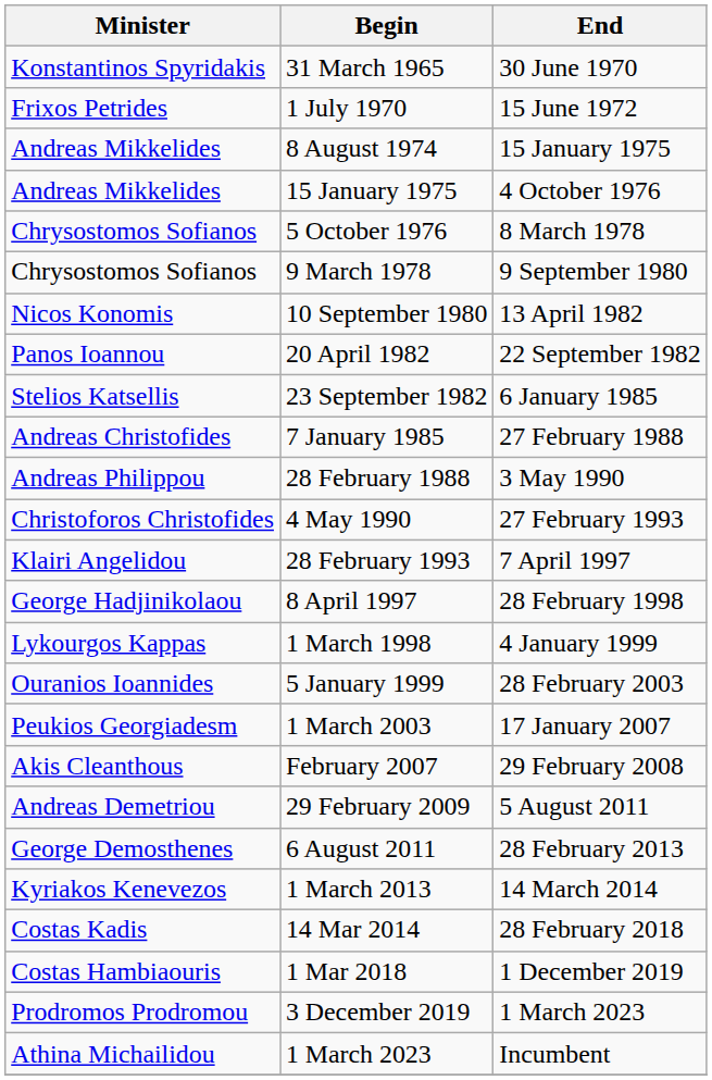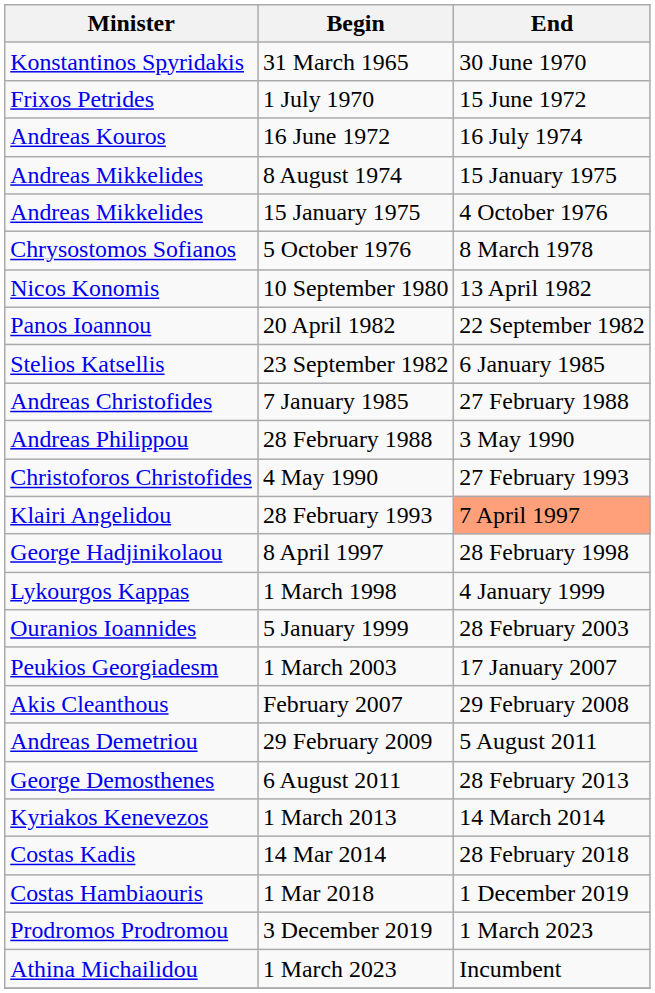 <table border="1" class="wikitable">
 <tr>
 <th>Minister</th>
 <th>Begin</th>
 <th>End</th>
 </tr>
 <tr>
 <td><a href='#'>Konstantinos Spyridakis</a></td>
 <td>31 March 1965</td>
 <td>30 June 1970</td>
 </tr>
 <tr>
 <td><a href='#'>Frixos Petrides</a></td>
 <td>1 July 1970</td>
 <td>15 June 1972</td>
 </tr>
 <tr>
+<td><a href='#'>Andreas Kouros</a></td>
+<td>16 June 1972</td>
+<td>16 July 1974</td>
+</tr>
+<tr>
 <td><a href='#'>Andreas Mikkelides</a></td>
 <td>8 August 1974</td>
 <td>15 January 1975</td>
 </tr>
 <tr>
 <td><a href='#'>Andreas Mikkelides</a></td>
 <td>15 January 1975</td>
 <td>4 October 1976</td>
 </tr>
 <tr>
 <td><a href='#'>Chrysostomos Sofianos</a></td>
 <td>5 October 1976</td>
 <td>8 March 1978</td>
-</tr>
-<tr>
-<td>Chrysostomos Sofianos</td>
-<td>9 March 1978</td>
-<td>9 September 1980</td>
 </tr>
 <tr>
 <td><a href='#'>Nicos Konomis</a></td>
 <td>10 September 1980</td>
 <td>13 April 1982</td>
 </tr>
 <tr>
 <td><a href='#'>Panos Ioannou</a></td>
 <td>20 April 1982</td>
 <td>22 September 1982</td>
 </tr>
 <tr>
 <td><a href='#'>Stelios Katsellis</a></td>
 <td>23 September 1982</td>
 <td>6 January 1985</td>
 </tr>
 <tr>
 <td><a href='#'>Andreas Christofides</a></td>
 <td>7 January 1985</td>
 <td>27 February 1988</td>
 </tr>
 <tr>
 <td><a href='#'>Andreas Philippou</a></td>
 <td>28 February 1988</td>
 <td>3 May 1990</td>
 </tr>
 <tr>
 <td><a href='#'>Christoforos Christofides</a></td>
 <td>4 May 1990</td>
 <td>27 February 1993</td>
 </tr>
 <tr>
 <td><a href='#'>Klairi Angelidou</a></td>
 <td>28 February 1993</td>
-<td>7 April 1997</td>
+<td style="background: lightsalmon;">7 April 1997</td>
 </tr>
 <tr>
 <td><a href='#'>George Hadjinikolaou</a></td>
 <td>8 April 1997</td>
 <td>28 February 1998</td>
 </tr>
 <tr>
 <td><a href='#'>Lykourgos Kappas</a></td>
 <td>1 March 1998</td>
 <td>4 January 1999</td>
 </tr>
 <tr>
 <td><a href='#'>Ouranios Ioannides</a></td>
 <td>5 January 1999</td>
 <td>28 February 2003</td>
 </tr>
 <tr>
 <td><a href='#'>Peukios Georgiadesm</a></td>
 <td>1 March 2003</td>
 <td>17 January 2007</td>
 </tr>
 <tr>
 <td><a href='#'>Akis Cleanthous</a></td>
 <td>February 2007</td>
 <td>29 February 2008</td>
 </tr>
 <tr>
 <td><a href='#'>Andreas Demetriou</a></td>
 <td>29 February 2009</td>
 <td>5 August 2011</td>
 </tr>
 <tr>
 <td><a href='#'>George Demosthenes</a></td>
 <td>6 August 2011</td>
 <td>28 February 2013</td>
 </tr>
 <tr>
 <td><a href='#'>Kyriakos Kenevezos</a></td>
 <td>1 March 2013</td>
 <td>14 March 2014</td>
 </tr>
 <tr>
 <td><a href='#'>Costas Kadis</a></td>
 <td>14 Mar 2014</td>
 <td>28 February 2018</td>
 </tr>
 <tr>
 <td><a href='#'>Costas Hambiaouris</a></td>
 <td>1 Mar 2018</td>
 <td>1 December 2019</td>
 </tr>
 <tr>
 <td><a href='#'>Prodromos Prodromou</a></td>
 <td>3 December 2019</td>
 <td>1 March 2023</td>
 </tr>
 <tr>
 <td><a href='#'>Athina Michailidou</a></td>
 <td>1 March 2023</td>
 <td>Incumbent</td>
 </tr>
 <tr>
 </tr>
 </table>
